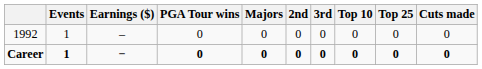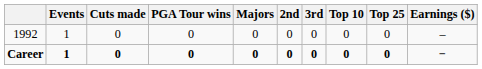 <table class=wikitable style="font-size:95%;text-align:center">
 <tr>
 <th></th>
 <th>Events</th>
-<th>Earnings ($)</th>
+<th>Cuts made</th>
 <th>PGA Tour wins</th>
 <th>Majors</th>
 <th>2nd</th>
 <th>3rd</th>
 <th>Top 10</th>
 <th>Top 25</th>
-<th>Cuts made</th>
+<th>Earnings ($)</th>
 </tr>
 <tr>
 <td>1992</td>
 <td>1</td>
-<td>–</td>
 <td>0</td>
 <td>0</td>
 <td>0</td>
 <td>0</td>
 <td>0</td>
 <td>0</td>
 <td>0</td>
+<td>–</td>
 </tr>
 <tr>
 <td><strong>Career</strong></td>
 <td><strong>1</strong></td>
-<td><strong>−</strong></td>
 <td><strong>0</strong></td>
 <td><strong>0</strong></td>
 <td><strong>0</strong></td>
 <td><strong>0</strong></td>
 <td><strong>0</strong></td>
 <td><strong>0</strong></td>
 <td><strong>0</strong></td>
+<td><strong>−</strong></td>
 </tr>
 </table>
